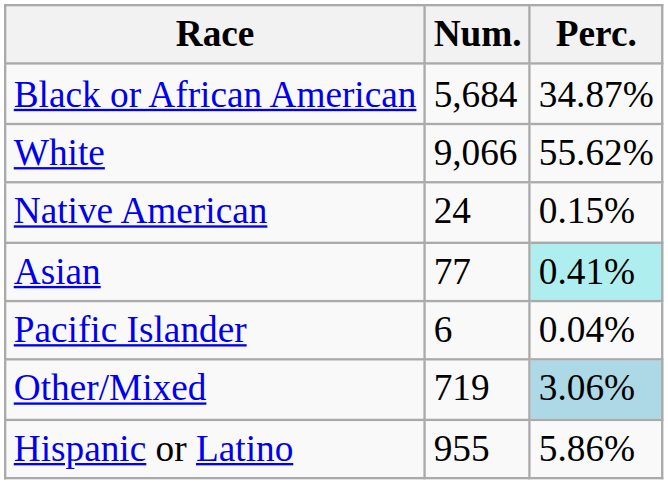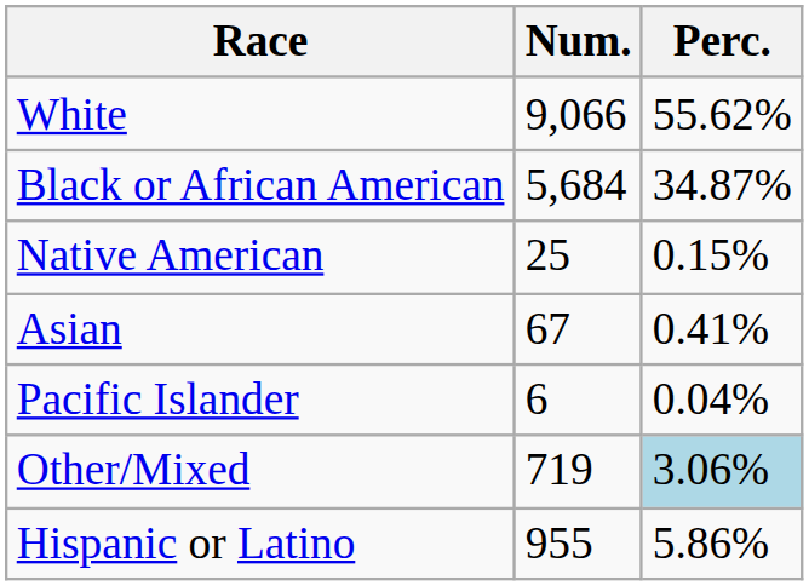 <table class="wikitable">
 <tr>
 <th>Race</th>
 <th>Num.</th>
 <th>Perc.</th>
 </tr>
 <tr>
+<td><a href='#'>White</a></td>
+<td>9,066</td>
+<td>55.62%</td>
+</tr>
+<tr>
 <td><a href='#'>Black or African American</a></td>
 <td>5,684</td>
 <td>34.87%</td>
 </tr>
 <tr>
-<td><a href='#'>White</a></td>
-<td>9,066</td>
-<td>55.62%</td>
-</tr>
-<tr>
 <td><a href='#'>Native American</a></td>
-<td>24</td>
+<td>25</td>
 <td>0.15%</td>
 </tr>
 <tr>
 <td><a href='#'>Asian</a></td>
-<td>77</td>
-<td style="background: paleturquoise;">0.41%</td>
+<td>67</td>
+<td>0.41%</td>
 </tr>
 <tr>
 <td><a href='#'>Pacific Islander</a></td>
 <td>6</td>
 <td>0.04%</td>
 </tr>
 <tr>
 <td><a href='#'>Other/Mixed</a></td>
 <td>719</td>
 <td style="background: lightblue;">3.06%</td>
 </tr>
 <tr>
 <td><a href='#'>Hispanic</a> or <a href='#'>Latino</a></td>
 <td>955</td>
 <td>5.86%</td>
 </tr>
 </table>
